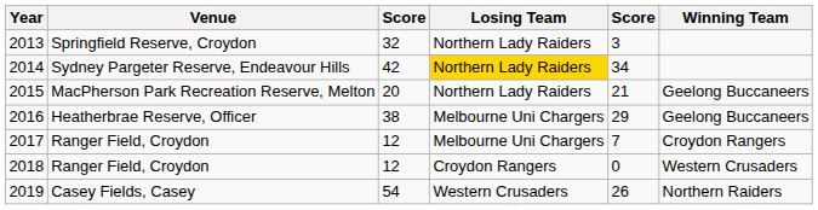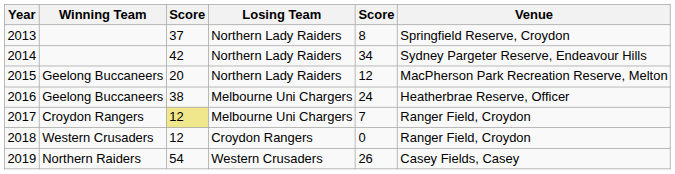 <table class="wikitable">
 <tr>
 <th>Year</th>
-<th>Venue</th>
+<th>Winning Team</th>
 <th>Score</th>
 <th>Losing Team</th>
 <th>Score</th>
-<th>Winning Team</th>
+<th>Venue</th>
 </tr>
 <tr>
 <td>2013</td>
+<td></td>
+<td>37</td>
+<td>Northern Lady Raiders</td>
+<td>8</td>
 <td>Springfield Reserve, Croydon</td>
-<td>32</td>
-<td>Northern Lady Raiders</td>
-<td>3</td>
-<td></td>
 </tr>
 <tr>
 <td>2014</td>
+<td></td>
+<td>42</td>
+<td>Northern Lady Raiders</td>
+<td>34</td>
 <td>Sydney Pargeter Reserve, Endeavour Hills</td>
-<td>42</td>
-<td style="background: gold;">Northern Lady Raiders</td>
-<td>34</td>
-<td></td>
 </tr>
 <tr>
 <td>2015</td>
-<td>MacPherson Park Recreation Reserve, Melton</td>
+<td>Geelong Buccaneers</td>
 <td>20</td>
 <td>Northern Lady Raiders</td>
-<td>21</td>
-<td>Geelong Buccaneers</td>
+<td>12</td>
+<td>MacPherson Park Recreation Reserve, Melton</td>
 </tr>
 <tr>
 <td>2016</td>
-<td>Heatherbrae Reserve, Officer</td>
+<td>Geelong Buccaneers</td>
 <td>38</td>
 <td>Melbourne Uni Chargers</td>
-<td>29</td>
-<td>Geelong Buccaneers</td>
+<td>24</td>
+<td>Heatherbrae Reserve, Officer</td>
 </tr>
 <tr>
 <td>2017</td>
-<td>Ranger Field, Croydon</td>
-<td>12</td>
+<td>Croydon Rangers</td>
+<td style="background: khaki;">12</td>
 <td>Melbourne Uni Chargers</td>
 <td>7</td>
-<td>Croydon Rangers</td>
+<td>Ranger Field, Croydon</td>
 </tr>
 <tr>
 <td>2018</td>
-<td>Ranger Field, Croydon</td>
+<td>Western Crusaders</td>
 <td>12</td>
 <td>Croydon Rangers</td>
 <td>0</td>
-<td>Western Crusaders</td>
+<td>Ranger Field, Croydon</td>
 </tr>
 <tr>
 <td>2019</td>
-<td>Casey Fields, Casey</td>
+<td>Northern Raiders</td>
 <td>54</td>
 <td>Western Crusaders</td>
 <td>26</td>
-<td>Northern Raiders</td>
+<td>Casey Fields, Casey</td>
 </tr>
 </table>
